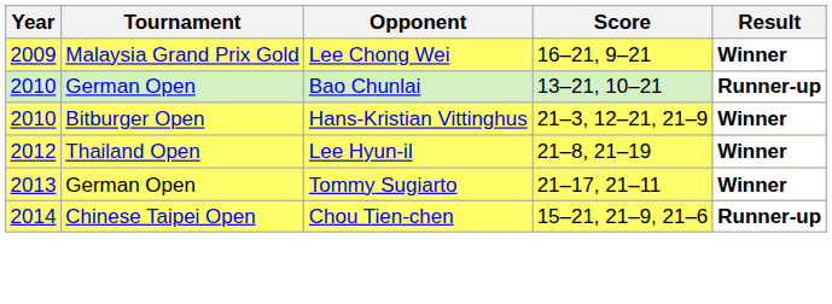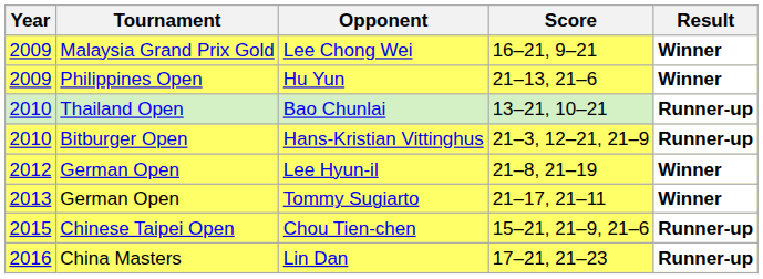 <table class="sortable wikitable" style="font-size: 90%">
 <tr>
 <th>Year</th>
 <th>Tournament</th>
 <th>Opponent</th>
 <th>Score</th>
 <th>Result</th>
 </tr>
 <tr style="background:#ffff67">
 <td align="center"><a href='#'>2009</a></td>
 <td align="left"><a href='#'>Malaysia Grand Prix Gold</a></td>
 <td align="left"> <a href='#'>Lee Chong Wei</a></td>
 <td align="left">16–21, 9–21</td>
 <td style="text-align:left; background:white"> <strong>Winner</strong></td>
 </tr>
+<tr style="background:#ffff67">
+<td align="center"><a href='#'>2009</a></td>
+<td align="left"><a href='#'>Philippines Open</a></td>
+<td align="left"> <a href='#'>Hu Yun</a></td>
+<td align="left">21–13, 21–6</td>
+<td style="text-align:left; background:white"> <strong>Winner</strong></td>
+</tr>
 <tr style="background:#d4f1c5">
 <td align="center"><a href='#'>2010</a></td>
-<td align="left"><a href='#'>German Open</a></td>
+<td align="left"><a href='#'>Thailand Open</a></td>
 <td align="left"> <a href='#'>Bao Chunlai</a></td>
 <td align="left">13–21, 10–21</td>
 <td style="text-align:left; background:white"> <strong>Runner-up</strong></td>
 </tr>
 <tr style="background:#ffff67">
 <td align="center"><a href='#'>2010</a></td>
 <td align="left"><a href='#'>Bitburger Open</a></td>
 <td align="left"> <a href='#'>Hans-Kristian Vittinghus</a></td>
 <td align="left">21–3, 12–21, 21–9</td>
-<td style="text-align:left; background:white"> <strong>Winner</strong></td>
+<td style="text-align:left; background:white"> <strong>Runner-up</strong></td>
 </tr>
 <tr style="background:#ffff67">
 <td align="center"><a href='#'>2012</a></td>
-<td align="left"><a href='#'>Thailand Open</a></td>
+<td align="left"><a href='#'>German Open</a></td>
 <td align="left"> <a href='#'>Lee Hyun-il</a></td>
 <td align="left">21–8, 21–19</td>
 <td style="text-align:left; background:white"> <strong>Winner</strong></td>
 </tr>
 <tr style="background:#ffff67">
 <td align="center"><a href='#'>2013</a></td>
 <td align="left">German Open</td>
 <td align="left"> <a href='#'>Tommy Sugiarto</a></td>
 <td align="left">21–17, 21–11</td>
 <td style="text-align:left; background:white"> <strong>Winner</strong></td>
 </tr>
 <tr style="background:#ffff67">
-<td align="center"><a href='#'>2014</a></td>
+<td align="center"><a href='#'>2015</a></td>
 <td align="left"><a href='#'>Chinese Taipei Open</a></td>
 <td align="left"> <a href='#'>Chou Tien-chen</a></td>
 <td align="left">15–21, 21–9, 21–6</td>
 <td style="text-align:left; background:white"> <strong>Runner-up</strong></td>
 </tr>
+<tr style="background:#ffff67">
+<td align="center"><a href='#'>2016</a></td>
+<td align="left">China Masters</td>
+<td align="left"> <a href='#'>Lin Dan</a></td>
+<td align="left">17–21, 21–23</td>
+<td style="text-align:left; background:white"> <strong>Runner-up</strong></td>
+</tr>
 </table>
